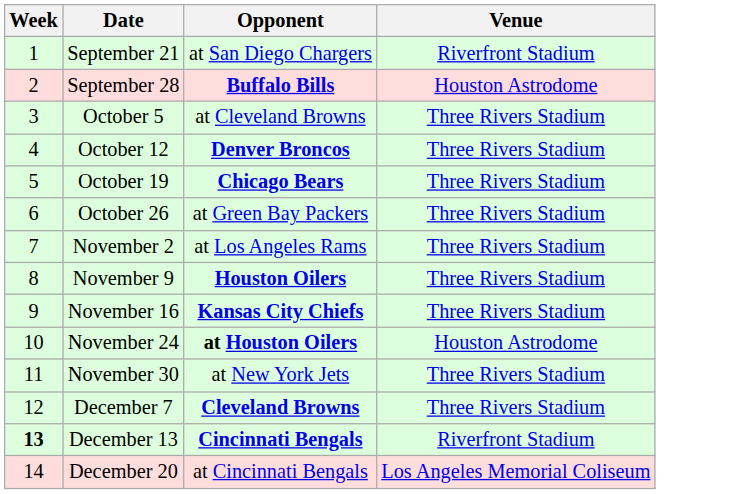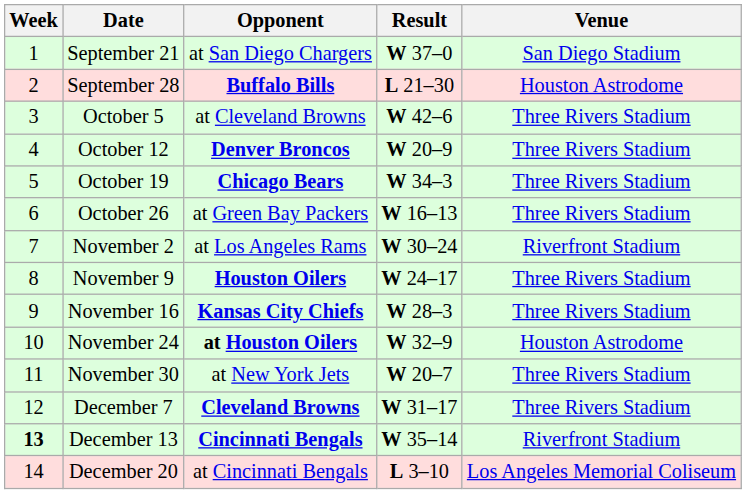 <table class="wikitable" style="text-align:center">
 <tr>
 <th>Week</th>
 <th>Date</th>
 <th>Opponent</th>
+<th>Result</th>
 <th>Venue</th>
 </tr>
 <tr style="background:#dfd">
 <td>1</td>
 <td>September 21</td>
 <td>at <a href='#'>San Diego Chargers</a></td>
-<td><a href='#'>Riverfront Stadium</a></td>
+<td><strong>W</strong> 37–0</td>
+<td><a href='#'>San Diego Stadium</a></td>
 </tr>
 <tr style="background:#fdd">
 <td>2</td>
 <td>September 28</td>
 <td><strong><a href='#'>Buffalo Bills</a></strong></td>
+<td><strong>L</strong> 21–30</td>
 <td><a href='#'>Houston Astrodome</a></td>
 </tr>
 <tr style="background:#dfd">
 <td>3</td>
 <td>October 5</td>
 <td>at <a href='#'>Cleveland Browns</a></td>
+<td><strong>W</strong> 42–6</td>
 <td><a href='#'>Three Rivers Stadium</a></td>
 </tr>
 <tr style="background:#dfd">
 <td>4</td>
 <td>October 12</td>
 <td><strong><a href='#'>Denver Broncos</a></strong></td>
+<td><strong>W</strong> 20–9</td>
 <td><a href='#'>Three Rivers Stadium</a></td>
 </tr>
 <tr style="background:#dfd">
 <td>5</td>
 <td>October 19</td>
 <td><strong><a href='#'>Chicago Bears</a></strong></td>
+<td><strong>W</strong> 34–3</td>
 <td><a href='#'>Three Rivers Stadium</a></td>
 </tr>
 <tr style="background:#dfd">
 <td>6</td>
 <td>October 26</td>
 <td>at <a href='#'>Green Bay Packers</a></td>
+<td><strong>W</strong> 16–13</td>
 <td><a href='#'>Three Rivers Stadium</a></td>
 </tr>
 <tr style="background:#dfd">
 <td>7</td>
 <td>November 2</td>
 <td>at <a href='#'>Los Angeles Rams</a></td>
-<td><a href='#'>Three Rivers Stadium</a></td>
+<td><strong>W</strong> 30–24</td>
+<td><a href='#'>Riverfront Stadium</a></td>
 </tr>
 <tr style="background:#dfd">
 <td>8</td>
 <td>November 9</td>
 <td><strong><a href='#'>Houston Oilers</a></strong></td>
+<td><strong>W</strong> 24–17</td>
 <td><a href='#'>Three Rivers Stadium</a></td>
 </tr>
 <tr style="background:#dfd">
 <td>9</td>
 <td>November 16</td>
 <td><strong><a href='#'>Kansas City Chiefs</a></strong></td>
+<td><strong>W</strong> 28–3</td>
 <td><a href='#'>Three Rivers Stadium</a></td>
 </tr>
 <tr style="background:#dfd">
 <td>10</td>
 <td>November 24</td>
 <td><strong>at <a href='#'>Houston Oilers</a></strong></td>
+<td><strong>W</strong> 32–9</td>
 <td><a href='#'>Houston Astrodome</a></td>
 </tr>
 <tr style="background:#dfd">
 <td>11</td>
 <td>November 30</td>
 <td>at <a href='#'>New York Jets</a></td>
+<td><strong>W</strong> 20–7</td>
 <td><a href='#'>Three Rivers Stadium</a></td>
 </tr>
 <tr style="background:#dfd">
 <td>12</td>
 <td>December 7</td>
 <td><strong><a href='#'>Cleveland Browns</a></strong></td>
+<td><strong>W</strong> 31–17</td>
 <td><a href='#'>Three Rivers Stadium</a></td>
 </tr>
 <tr style="background:#dfd">
 <td><strong>13</strong></td>
 <td>December 13</td>
 <td><strong><a href='#'>Cincinnati Bengals</a></strong></td>
+<td><strong>W</strong> 35–14</td>
 <td><a href='#'>Riverfront Stadium</a></td>
 </tr>
 <tr style="background:#fdd">
 <td>14</td>
 <td>December 20</td>
 <td>at <a href='#'>Cincinnati Bengals</a></td>
+<td><strong>L</strong> 3–10</td>
 <td><a href='#'>Los Angeles Memorial Coliseum</a></td>
 </tr>
 </table>
